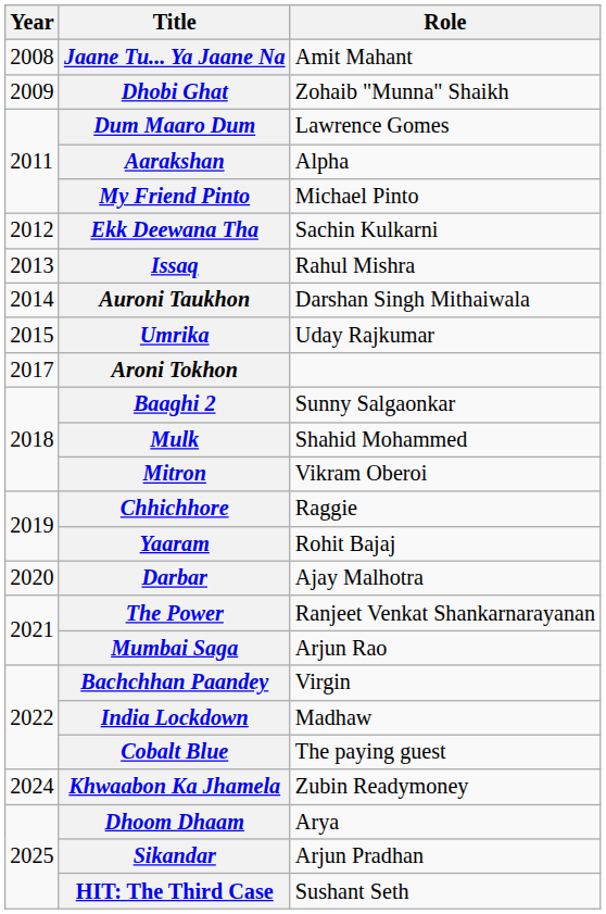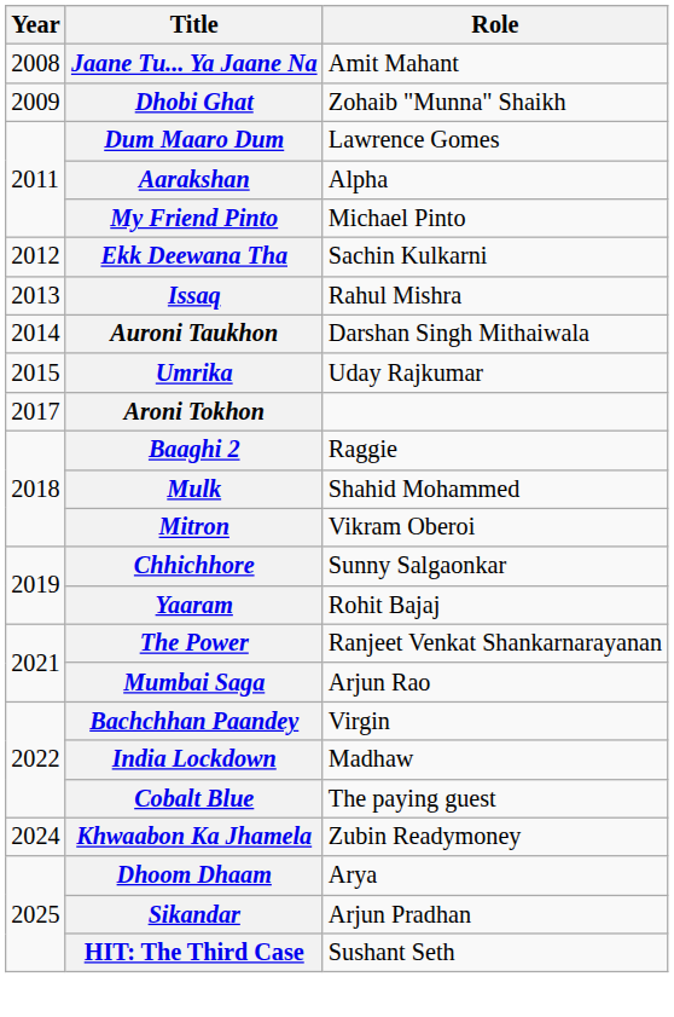 <table class="wikitable sortable plainrowheaders">
 <tr style="background:#ccc; text-align:center;">
 <th scope="col">Year</th>
 <th scope="col">Title</th>
 <th scope="col">Role</th>
 </tr>
 <tr>
 <td>2008</td>
 <th scope="row"><em><a href='#'>Jaane Tu... Ya Jaane Na</a></em></th>
 <td>Amit Mahant</td>
 </tr>
 <tr>
 <td>2009</td>
 <th scope="row"><em><a href='#'>Dhobi Ghat</a></em></th>
 <td>Zohaib "Munna" Shaikh</td>
 </tr>
 <tr>
 <td rowspan="3">2011</td>
 <th scope="row"><em><a href='#'>Dum Maaro Dum</a></em></th>
 <td>Lawrence Gomes</td>
 </tr>
 <tr>
 <th scope="row"><em><a href='#'>Aarakshan</a></em></th>
 <td>Alpha</td>
 </tr>
 <tr>
 <th scope="row"><em><a href='#'>My Friend Pinto</a></em></th>
 <td>Michael Pinto</td>
 </tr>
 <tr>
 <td>2012</td>
 <th scope="row"><em><a href='#'>Ekk Deewana Tha</a></em></th>
 <td>Sachin Kulkarni</td>
 </tr>
 <tr>
 <td>2013</td>
 <th scope="row"><em><a href='#'>Issaq</a></em></th>
 <td>Rahul Mishra</td>
 </tr>
 <tr>
 <td>2014</td>
 <th scope="row"><em>Auroni Taukhon</em></th>
 <td>Darshan Singh Mithaiwala</td>
 </tr>
 <tr>
 <td>2015</td>
 <th scope="row"><em><a href='#'>Umrika</a></em></th>
 <td>Uday Rajkumar</td>
 </tr>
 <tr>
 <td>2017</td>
 <th scope="row"><em>Aroni Tokhon</em></th>
 <td></td>
 </tr>
 <tr>
 <td rowspan="3">2018</td>
 <th scope="row"><em><a href='#'>Baaghi 2</a></em></th>
-<td>Sunny Salgaonkar</td>
+<td>Raggie</td>
 </tr>
 <tr>
 <th scope="row"><em><a href='#'>Mulk</a></em></th>
 <td>Shahid Mohammed</td>
 </tr>
 <tr>
 <th scope="row"><em><a href='#'>Mitron</a></em></th>
 <td>Vikram Oberoi</td>
 </tr>
 <tr>
 <td rowspan="2">2019</td>
 <th scope="row"><em><a href='#'>Chhichhore</a></em></th>
-<td>Raggie</td>
+<td>Sunny Salgaonkar</td>
 </tr>
 <tr>
 <th scope="row"><em><a href='#'>Yaaram</a></em></th>
 <td>Rohit Bajaj</td>
-</tr>
-<tr>
-<td>2020</td>
-<th scope="row"><em><a href='#'>Darbar</a></em></th>
-<td>Ajay Malhotra</td>
 </tr>
 <tr>
 <td rowspan="2">2021</td>
 <th scope="row"><em><a href='#'>The Power</a></em></th>
 <td>Ranjeet Venkat Shankarnarayanan</td>
 </tr>
 <tr>
 <th scope="row"><em><a href='#'>Mumbai Saga</a></em></th>
 <td>Arjun Rao</td>
 </tr>
 <tr>
 <td rowspan="3">2022</td>
 <th scope="row"><em><a href='#'>Bachchhan Paandey</a></em></th>
 <td>Virgin</td>
 </tr>
 <tr>
 <th scope="row"><em><a href='#'>India Lockdown</a></em></th>
 <td>Madhaw</td>
 </tr>
 <tr>
 <th scope="row"><em><a href='#'>Cobalt Blue</a></em></th>
 <td>The paying guest</td>
 </tr>
 <tr>
 <td>2024</td>
 <th scope="row"><em><a href='#'>Khwaabon Ka Jhamela</a></em></th>
 <td>Zubin Readymoney</td>
 </tr>
 <tr>
 <td rowspan="3">2025</td>
 <th scope="row"><em><a href='#'>Dhoom Dhaam</a></em></th>
 <td>Arya</td>
 </tr>
 <tr>
 <th scope="row"><em><a href='#'>Sikandar</a></th>
 <td>Arjun Pradhan</td>
 </tr>
 <tr>
 <th scope="row"></em><a href='#'>HIT: The Third Case</a><em></th>
 <td>Sushant Seth</td>
 </tr>
 </table>
